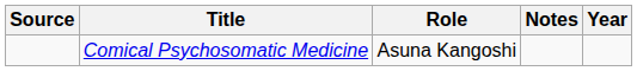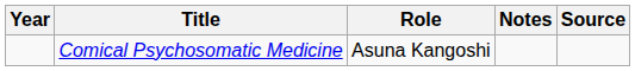 <table class="wikitable sortable plainrowheaders">
 <tr>
-<th class="unsortable">Source</th>
+<th>Year</th>
 <th>Title</th>
 <th>Role</th>
 <th class="unsortable">Notes</th>
-<th>Year</th>
+<th class="unsortable">Source</th>
 </tr>
 <tr>
 <td></td>
 <td><em><a href='#'>Comical Psychosomatic Medicine</a></em></td>
 <td>Asuna Kangoshi</td>
 <td></td>
 <td></td>
 </tr>
 </table>
